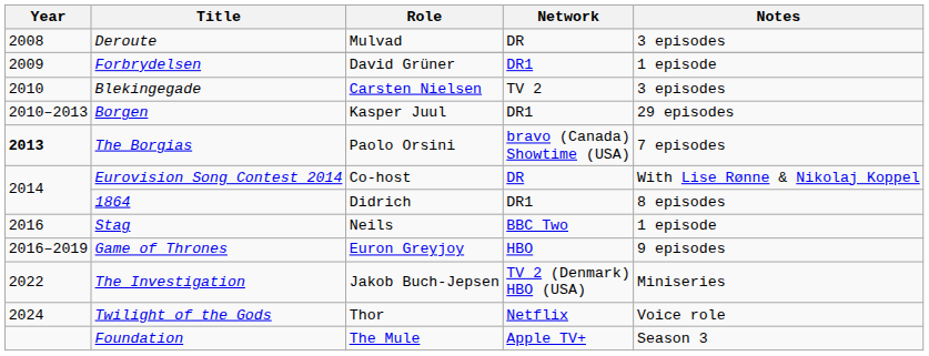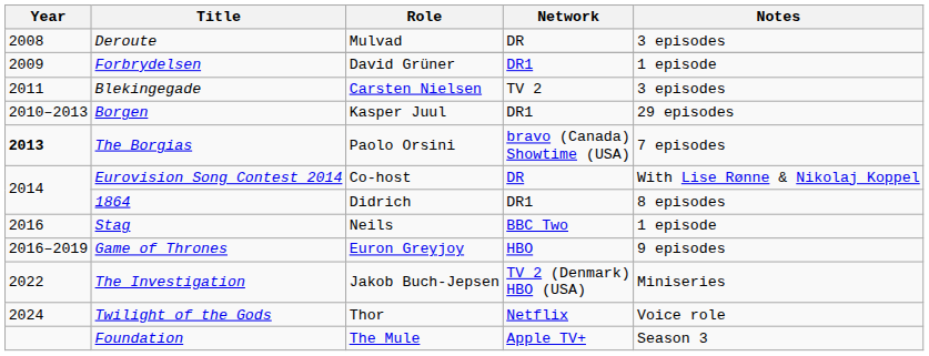 <table class="wikitable">
 <tr>
 <th>Year</th>
 <th>Title</th>
 <th>Role</th>
 <th>Network</th>
 <th>Notes</th>
 </tr>
 <tr>
 <td>2008</td>
 <td><em>Deroute</em></td>
 <td>Mulvad</td>
 <td>DR</td>
 <td>3 episodes</td>
 </tr>
 <tr>
 <td rowspan="2">2009</td>
 </tr>
 <tr>
 <td><em><a href='#'>Forbrydelsen</a></em></td>
 <td>David Grüner</td>
 <td><a href='#'>DR1</a></td>
 <td>1 episode</td>
 </tr>
 <tr>
-<td>2010</td>
+<td>2011</td>
 <td><em>Blekingegade</em></td>
 <td><a href='#'>Carsten Nielsen</a></td>
 <td>TV 2</td>
 <td>3 episodes</td>
 </tr>
 <tr>
 <td>2010–2013</td>
 <td><em><a href='#'>Borgen</a></em></td>
 <td>Kasper Juul</td>
 <td>DR1</td>
 <td>29 episodes</td>
 </tr>
 <tr>
 <td><strong>2013</strong></td>
 <td><em><a href='#'>The Borgias</a></em></td>
 <td>Paolo Orsini</td>
 <td><a href='#'>bravo</a> (Canada)<br> <a href='#'>Showtime</a> (USA)</td>
 <td>7 episodes</td>
 </tr>
 <tr>
 <td rowspan=2>2014</td>
 <td><em><a href='#'>Eurovision Song Contest 2014</a></em></td>
 <td>Co-host</td>
 <td><a href='#'>DR</a></td>
 <td>With <a href='#'>Lise Rønne</a> & <a href='#'>Nikolaj Koppel</a></td>
 </tr>
 <tr>
 <td><em><a href='#'>1864</a></em></td>
 <td>Didrich</td>
 <td>DR1</td>
 <td>8 episodes</td>
 </tr>
 <tr>
 <td>2016</td>
 <td><em><a href='#'>Stag</a></em></td>
 <td>Neils</td>
 <td><a href='#'>BBC Two</a></td>
 <td>1 episode</td>
 </tr>
 <tr>
 <td>2016–2019</td>
 <td><em><a href='#'>Game of Thrones</a></em></td>
 <td><a href='#'>Euron Greyjoy</a></td>
 <td><a href='#'>HBO</a></td>
 <td>9 episodes</td>
 </tr>
 <tr>
 <td>2022</td>
 <td><em><a href='#'>The Investigation</a></em></td>
 <td>Jakob Buch-Jepsen</td>
 <td><a href='#'>TV 2</a> (Denmark)<br><a href='#'>HBO</a> (USA)</td>
 <td>Miniseries</td>
 </tr>
 <tr>
 <td>2024</td>
 <td><em><a href='#'>Twilight of the Gods</a></em></td>
 <td>Thor</td>
 <td><a href='#'>Netflix</a></td>
 <td>Voice role</td>
 </tr>
 <tr>
 <td></td>
 <td><em><a href='#'>Foundation</a></em></td>
 <td><a href='#'>The Mule</a></td>
 <td><a href='#'>Apple TV+</a></td>
 <td>Season 3</td>
 </tr>
 </table>
